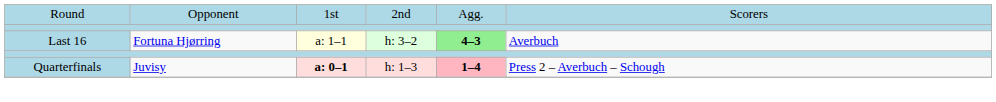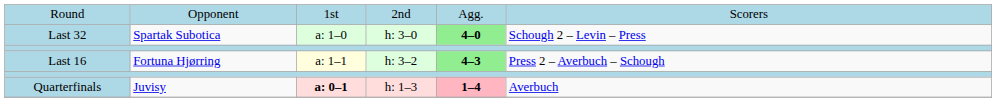 <table class="wikitable" style="text-align:center">
 <tr bgcolor=lightblue>
 <td width=150px>Round</td>
 <td width=200px>Opponent</td>
 <td width=80px>1st</td>
 <td width=80px>2nd</td>
 <td width=80px>Agg.</td>
 <td width=600px>Scorers</td>
+</tr>
+<tr>
+<td bgcolor=lightblue>Last 32</td>
+<td align=left> <a href='#'>Spartak Subotica</a></td>
+<td bgcolor="#ddffdd">a: 1–0</td>
+<td bgcolor="#ddffdd">h: 3–0</td>
+<td bgcolor=lightgreen><strong>4–0</strong></td>
+<td align=left><a href='#'>Schough</a> 2 – <a href='#'>Levin</a> – <a href='#'>Press</a></td>
 </tr>
 <tr bgcolor=lightblue>
 <td colspan=6></td>
 </tr>
 <tr>
 <td bgcolor=lightblue>Last 16</td>
 <td align=left> <a href='#'>Fortuna Hjørring</a></td>
 <td bgcolor="#ffffdd">a: 1–1</td>
 <td bgcolor="#ddffdd">h: 3–2</td>
 <td bgcolor=lightgreen><strong>4–3</strong></td>
-<td align=left><a href='#'>Averbuch</a></td>
+<td align=left><a href='#'>Press</a> 2 – <a href='#'>Averbuch</a> – <a href='#'>Schough</a></td>
 </tr>
 <tr bgcolor=lightblue>
 <td colspan=6></td>
 </tr>
 <tr>
 <td bgcolor=lightblue>Quarterfinals</td>
 <td align=left> <a href='#'>Juvisy</a></td>
 <td bgcolor="#ffdddd"><strong>a: 0–1</strong></td>
 <td bgcolor="#ffdddd">h: 1–3</td>
 <td bgcolor=lightpink><strong>1–4</strong></td>
-<td align=left><a href='#'>Press</a> 2 – <a href='#'>Averbuch</a> – <a href='#'>Schough</a></td>
+<td align=left><a href='#'>Averbuch</a></td>
 </tr>
 <tr>
 </tr>
 </table>
